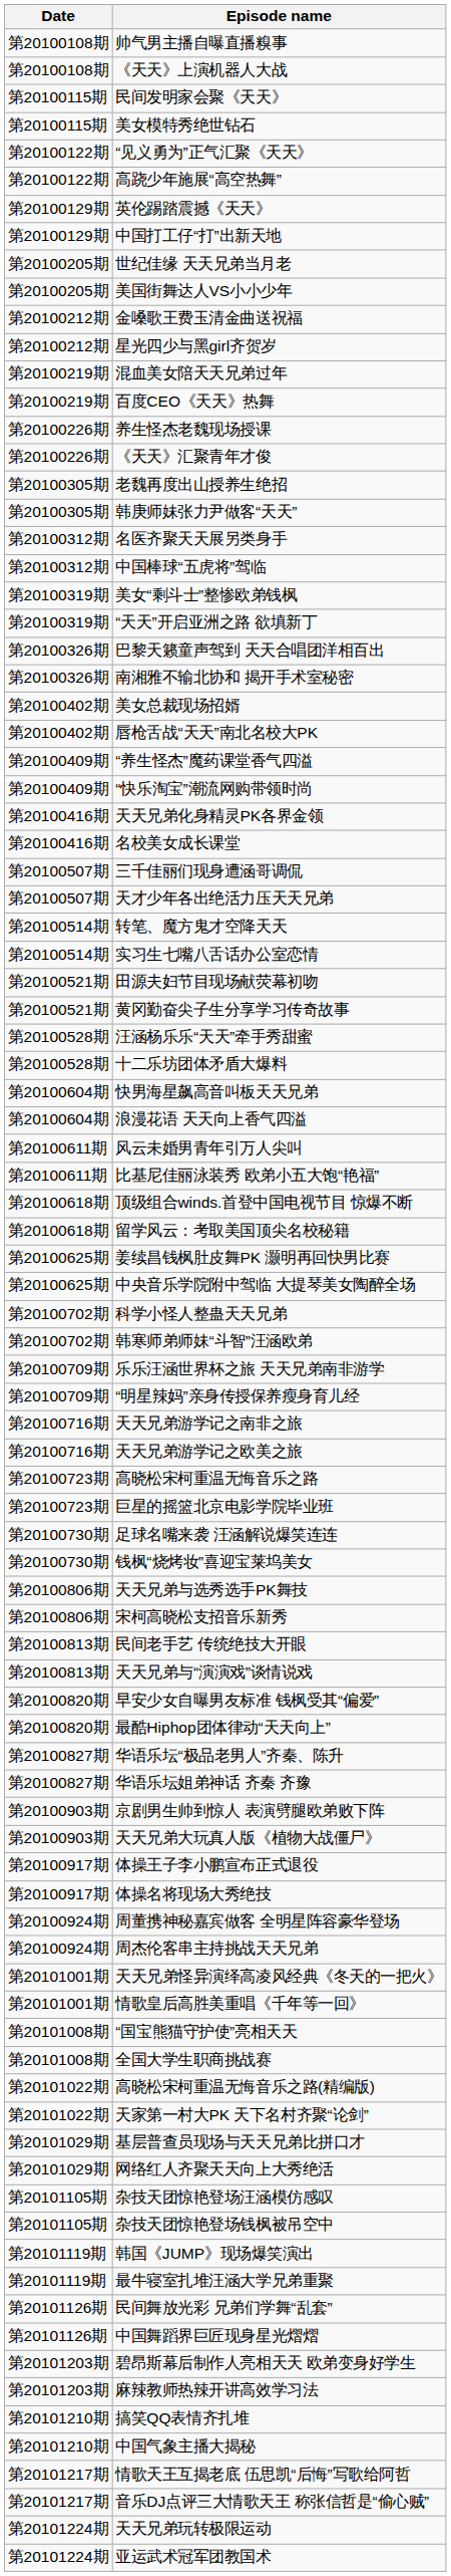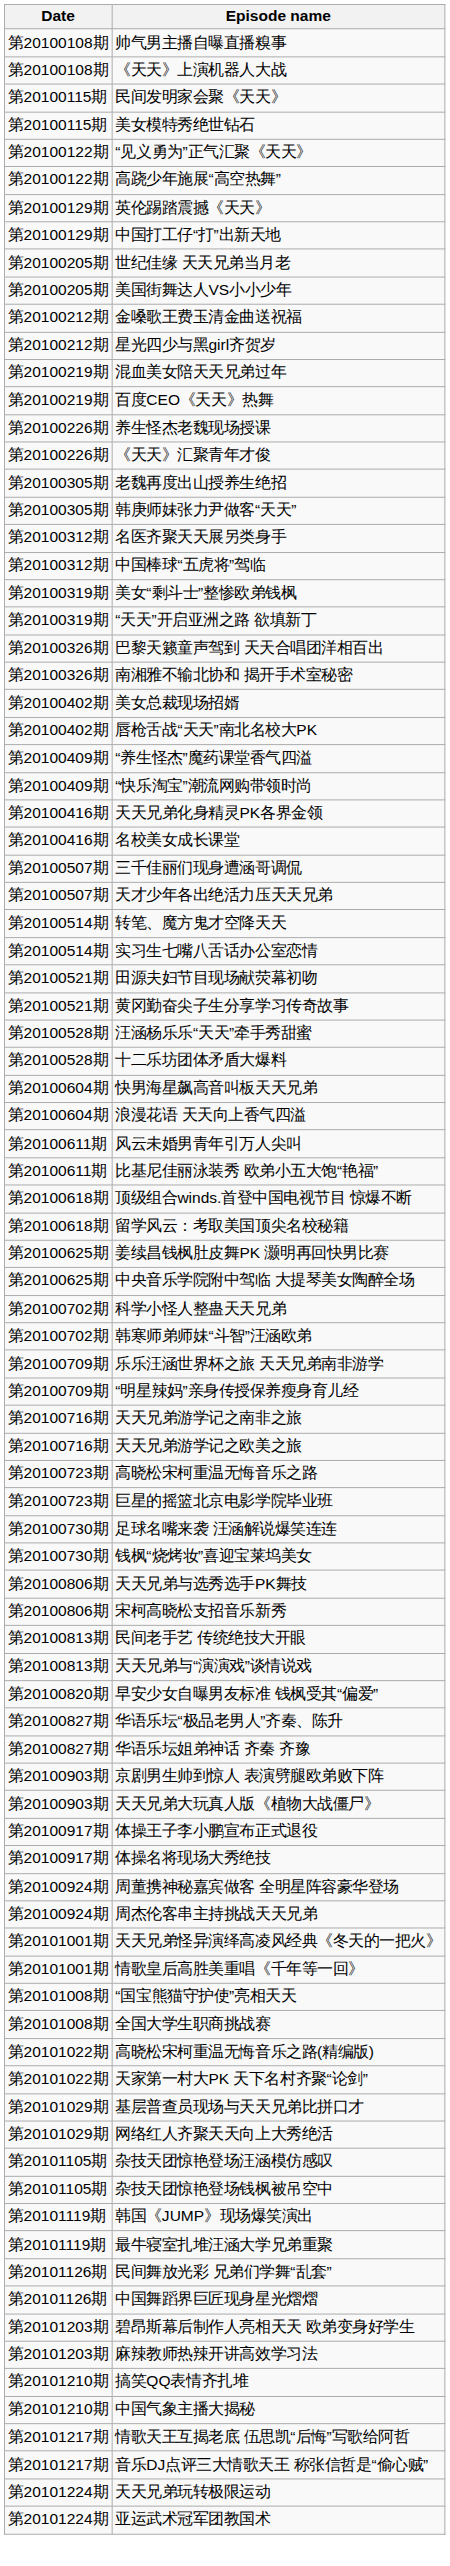 <table class="wikitable mw-collapsible mw-collapsed">
 <tr>
 <th>Date</th>
 <th>Episode name</th>
 </tr>
 <tr>
 <td>第20100108期</td>
 <td>帅气男主播自曝直播糗事</td>
 </tr>
 <tr>
 <td>第20100108期</td>
 <td>《天天》上演机器人大战</td>
 </tr>
 <tr>
 <td>第20100115期</td>
 <td>民间发明家会聚《天天》</td>
 </tr>
 <tr>
 <td>第20100115期</td>
 <td>美女模特秀绝世钻石</td>
 </tr>
 <tr>
 <td>第20100122期</td>
 <td>“见义勇为”正气汇聚《天天》</td>
 </tr>
 <tr>
 <td>第20100122期</td>
 <td>高跷少年施展“高空热舞”</td>
 </tr>
 <tr>
 <td>第20100129期</td>
 <td>英伦踢踏震撼《天天》</td>
 </tr>
 <tr>
 <td>第20100129期</td>
 <td>中国打工仔“打”出新天地</td>
 </tr>
 <tr>
 <td>第20100205期</td>
 <td>世纪佳缘 天天兄弟当月老</td>
 </tr>
 <tr>
 <td>第20100205期</td>
 <td>美国街舞达人VS小小少年</td>
 </tr>
 <tr>
 <td>第20100212期</td>
 <td>金嗓歌王费玉清金曲送祝福</td>
 </tr>
 <tr>
 <td>第20100212期</td>
 <td>星光四少与黑girl齐贺岁</td>
 </tr>
 <tr>
 <td>第20100219期</td>
 <td>混血美女陪天天兄弟过年</td>
 </tr>
 <tr>
 <td>第20100219期</td>
 <td>百度CEO《天天》热舞</td>
 </tr>
 <tr>
 <td>第20100226期</td>
 <td>养生怪杰老魏现场授课</td>
 </tr>
 <tr>
 <td>第20100226期</td>
 <td>《天天》汇聚青年才俊</td>
 </tr>
 <tr>
 <td>第20100305期</td>
 <td>老魏再度出山授养生绝招</td>
 </tr>
 <tr>
 <td>第20100305期</td>
 <td>韩庚师妹张力尹做客“天天”</td>
 </tr>
 <tr>
 <td>第20100312期</td>
 <td>名医齐聚天天展另类身手</td>
 </tr>
 <tr>
 <td>第20100312期</td>
 <td>中国棒球“五虎将”驾临</td>
 </tr>
 <tr>
 <td>第20100319期</td>
 <td>美女“剩斗士”整惨欧弟钱枫</td>
 </tr>
 <tr>
 <td>第20100319期</td>
 <td>“天天”开启亚洲之路 欲填新丁</td>
 </tr>
 <tr>
 <td>第20100326期</td>
 <td>巴黎天籁童声驾到 天天合唱团洋相百出</td>
 </tr>
 <tr>
 <td>第20100326期</td>
 <td>南湘雅不输北协和 揭开手术室秘密</td>
 </tr>
 <tr>
 <td>第20100402期</td>
 <td>美女总裁现场招婿</td>
 </tr>
 <tr>
 <td>第20100402期</td>
 <td>唇枪舌战“天天”南北名校大PK</td>
 </tr>
 <tr>
 <td>第20100409期</td>
 <td>“养生怪杰”魔药课堂香气四溢</td>
 </tr>
 <tr>
 <td>第20100409期</td>
 <td>“快乐淘宝”潮流网购带领时尚</td>
 </tr>
 <tr>
 <td>第20100416期</td>
 <td>天天兄弟化身精灵PK各界金领</td>
 </tr>
 <tr>
 <td>第20100416期</td>
 <td>名校美女成长课堂</td>
 </tr>
 <tr>
 <td>第20100507期</td>
 <td>三千佳丽们现身遭涵哥调侃</td>
 </tr>
 <tr>
 <td>第20100507期</td>
 <td>天才少年各出绝活力压天天兄弟</td>
 </tr>
 <tr>
 <td>第20100514期</td>
 <td>转笔、魔方鬼才空降天天</td>
 </tr>
 <tr>
 <td>第20100514期</td>
 <td>实习生七嘴八舌话办公室恋情</td>
 </tr>
 <tr>
 <td>第20100521期</td>
 <td>田源夫妇节目现场献荧幕初吻</td>
 </tr>
 <tr>
 <td>第20100521期</td>
 <td>黄冈勤奋尖子生分享学习传奇故事</td>
 </tr>
 <tr>
 <td>第20100528期</td>
 <td>汪涵杨乐乐“天天”牵手秀甜蜜</td>
 </tr>
 <tr>
 <td>第20100528期</td>
 <td>十二乐坊团体矛盾大爆料</td>
 </tr>
 <tr>
 <td>第20100604期</td>
 <td>快男海星飙高音叫板天天兄弟</td>
 </tr>
 <tr>
 <td>第20100604期</td>
 <td>浪漫花语 天天向上香气四溢</td>
 </tr>
 <tr>
 <td>第20100611期</td>
 <td>风云未婚男青年引万人尖叫</td>
 </tr>
 <tr>
 <td>第20100611期</td>
 <td>比基尼佳丽泳装秀 欧弟小五大饱“艳福”</td>
 </tr>
 <tr>
 <td>第20100618期</td>
 <td>顶级组合winds.首登中国电视节目 惊爆不断</td>
 </tr>
 <tr>
 <td>第20100618期</td>
 <td>留学风云：考取美国顶尖名校秘籍</td>
 </tr>
 <tr>
 <td>第20100625期</td>
 <td>姜续昌钱枫肚皮舞PK 灏明再回快男比赛</td>
 </tr>
 <tr>
 <td>第20100625期</td>
 <td>中央音乐学院附中驾临 大提琴美女陶醉全场</td>
 </tr>
 <tr>
 <td>第20100702期</td>
 <td>科学小怪人整蛊天天兄弟</td>
 </tr>
 <tr>
 <td>第20100702期</td>
 <td>韩寒师弟师妹“斗智”汪涵欧弟</td>
 </tr>
 <tr>
 <td>第20100709期</td>
 <td>乐乐汪涵世界杯之旅 天天兄弟南非游学</td>
 </tr>
 <tr>
 <td>第20100709期</td>
 <td>“明星辣妈”亲身传授保养瘦身育儿经</td>
 </tr>
 <tr>
 <td>第20100716期</td>
 <td>天天兄弟游学记之南非之旅</td>
 </tr>
 <tr>
 <td>第20100716期</td>
 <td>天天兄弟游学记之欧美之旅</td>
 </tr>
 <tr>
 <td>第20100723期</td>
 <td>高晓松宋柯重温无悔音乐之路</td>
 </tr>
 <tr>
 <td>第20100723期</td>
 <td>巨星的摇篮北京电影学院毕业班</td>
 </tr>
 <tr>
 <td>第20100730期</td>
 <td>足球名嘴来袭 汪涵解说爆笑连连</td>
 </tr>
 <tr>
 <td>第20100730期</td>
 <td>钱枫“烧烤妆”喜迎宝莱坞美女</td>
 </tr>
 <tr>
 <td>第20100806期</td>
 <td>天天兄弟与选秀选手PK舞技</td>
 </tr>
 <tr>
 <td>第20100806期</td>
 <td>宋柯高晓松支招音乐新秀</td>
 </tr>
 <tr>
 <td>第20100813期</td>
 <td>民间老手艺 传统绝技大开眼</td>
 </tr>
 <tr>
 <td>第20100813期</td>
 <td>天天兄弟与“演演戏”谈情说戏</td>
 </tr>
 <tr>
 <td>第20100820期</td>
 <td>早安少女自曝男友标准 钱枫受其“偏爱”</td>
 </tr>
 <tr>
-<td>第20100820期</td>
-<td>最酷Hiphop团体律动“天天向上”</td>
-</tr>
-<tr>
 <td>第20100827期</td>
 <td>华语乐坛“极品老男人”齐秦、陈升</td>
 </tr>
 <tr>
 <td>第20100827期</td>
 <td>华语乐坛姐弟神话 齐秦 齐豫</td>
 </tr>
 <tr>
 <td>第20100903期</td>
 <td>京剧男生帅到惊人 表演劈腿欧弟败下阵</td>
 </tr>
 <tr>
 <td>第20100903期</td>
 <td>天天兄弟大玩真人版《植物大战僵尸》</td>
 </tr>
 <tr>
 <td>第20100917期</td>
 <td>体操王子李小鹏宣布正式退役</td>
 </tr>
 <tr>
 <td>第20100917期</td>
 <td>体操名将现场大秀绝技</td>
 </tr>
 <tr>
 <td>第20100924期</td>
 <td>周董携神秘嘉宾做客 全明星阵容豪华登场</td>
 </tr>
 <tr>
 <td>第20100924期</td>
 <td>周杰伦客串主持挑战天天兄弟</td>
 </tr>
 <tr>
 <td>第20101001期</td>
 <td>天天兄弟怪异演绎高凌风经典《冬天的一把火》</td>
 </tr>
 <tr>
 <td>第20101001期</td>
 <td>情歌皇后高胜美重唱《千年等一回》</td>
 </tr>
 <tr>
 <td>第20101008期</td>
 <td>“国宝熊猫守护使”亮相天天</td>
 </tr>
 <tr>
 <td>第20101008期</td>
 <td>全国大学生职商挑战赛</td>
 </tr>
 <tr>
 <td>第20101022期</td>
 <td>高晓松宋柯重温无悔音乐之路(精编版)</td>
 </tr>
 <tr>
 <td>第20101022期</td>
 <td>天家第一村大PK 天下名村齐聚“论剑”</td>
 </tr>
 <tr>
 <td>第20101029期</td>
 <td>基层普查员现场与天天兄弟比拼口才</td>
 </tr>
 <tr>
 <td>第20101029期</td>
 <td>网络红人齐聚天天向上大秀绝活</td>
 </tr>
 <tr>
 <td>第20101105期</td>
 <td>杂技天团惊艳登场汪涵模仿感叹</td>
 </tr>
 <tr>
 <td>第20101105期</td>
 <td>杂技天团惊艳登场钱枫被吊空中</td>
 </tr>
 <tr>
 <td>第20101119期</td>
 <td>韩国《JUMP》现场爆笑演出</td>
 </tr>
 <tr>
 <td>第20101119期</td>
 <td>最牛寝室扎堆汪涵大学兄弟重聚</td>
 </tr>
 <tr>
 <td>第20101126期</td>
 <td>民间舞放光彩 兄弟们学舞“乱套”</td>
 </tr>
 <tr>
 <td>第20101126期</td>
 <td>中国舞蹈界巨匠现身星光熠熠</td>
 </tr>
 <tr>
 <td>第20101203期</td>
 <td>碧昂斯幕后制作人亮相天天 欧弟变身好学生</td>
 </tr>
 <tr>
 <td>第20101203期</td>
 <td>麻辣教师热辣开讲高效学习法</td>
 </tr>
 <tr>
 <td>第20101210期</td>
 <td>搞笑QQ表情齐扎堆</td>
 </tr>
 <tr>
 <td>第20101210期</td>
 <td>中国气象主播大揭秘</td>
 </tr>
 <tr>
 <td>第20101217期</td>
 <td>情歌天王互揭老底 伍思凯“后悔”写歌给阿哲</td>
 </tr>
 <tr>
 <td>第20101217期</td>
 <td>音乐DJ点评三大情歌天王 称张信哲是“偷心贼”</td>
 </tr>
 <tr>
 <td>第20101224期</td>
 <td>天天兄弟玩转极限运动</td>
 </tr>
 <tr>
 <td>第20101224期</td>
 <td>亚运武术冠军团教国术</td>
 </tr>
 </table>
